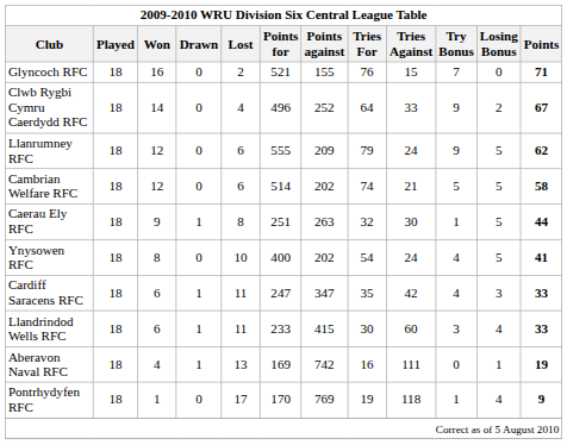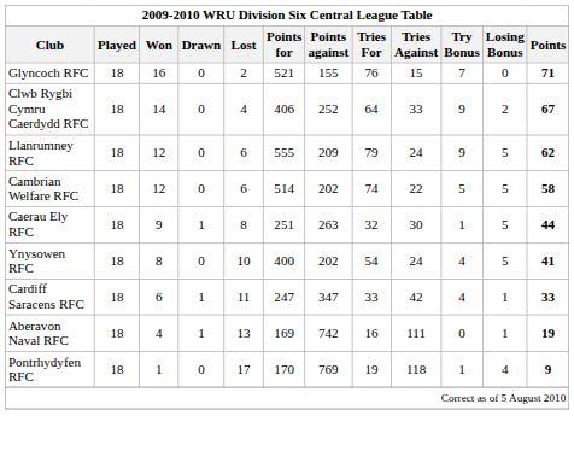 <table class="wikitable" style="float:left; margin-right:15px; text-align: center;">
 <tr>
 <td colspan="12" bgcolor="#FFFFFF" cellpadding="0" cellspacing="0"><strong>2009-2010 WRU Division Six Central League Table</strong></td>
 </tr>
 <tr>
 <th bgcolor="#efefef" width="100">Club</th>
 <th bgcolor="#efefef" width="40">Played</th>
 <th bgcolor="#efefef" width="40">Won</th>
 <th bgcolor="#efefef" width="40">Drawn</th>
 <th bgcolor="#efefef" width="40">Lost</th>
 <th bgcolor="#efefef" width="40">Points for</th>
 <th bgcolor="#efefef" width="40">Points against</th>
 <th bgcolor="#efefef" width="40">Tries For</th>
 <th bgcolor="#efefef" width="40">Tries Against</th>
 <th bgcolor="#efefef" width="40">Try Bonus</th>
 <th bgcolor="#efefef" width="40">Losing Bonus</th>
 <th bgcolor="#efefef" width="40">Points</th>
 </tr>
 <tr bgcolor=#ffffff align=center>
 <td align=left>Glyncoch RFC</td>
 <td>18</td>
 <td>16</td>
 <td>0</td>
 <td>2</td>
 <td>521</td>
 <td>155</td>
 <td>76</td>
 <td>15</td>
 <td>7</td>
 <td>0</td>
 <td><strong>71</strong></td>
 </tr>
 <tr bgcolor=#ffffff align=center>
 <td align=left>Clwb Rygbi Cymru Caerdydd RFC</td>
 <td>18</td>
 <td>14</td>
 <td>0</td>
 <td>4</td>
-<td>496</td>
+<td>406</td>
 <td>252</td>
 <td>64</td>
 <td>33</td>
 <td>9</td>
 <td>2</td>
 <td><strong>67</strong></td>
 </tr>
 <tr bgcolor=#ffffff align=center>
 <td align=left>Llanrumney RFC</td>
 <td>18</td>
 <td>12</td>
 <td>0</td>
 <td>6</td>
 <td>555</td>
 <td>209</td>
 <td>79</td>
 <td>24</td>
 <td>9</td>
 <td>5</td>
 <td><strong>62</strong></td>
 </tr>
 <tr bgcolor=#ffffff align=center>
 <td align=left>Cambrian Welfare RFC</td>
 <td>18</td>
 <td>12</td>
 <td>0</td>
 <td>6</td>
 <td>514</td>
 <td>202</td>
 <td>74</td>
-<td>21</td>
+<td>22</td>
 <td>5</td>
 <td>5</td>
 <td><strong>58</strong></td>
 </tr>
 <tr bgcolor=#ffffff align=center>
 <td align=left>Caerau Ely RFC</td>
 <td>18</td>
 <td>9</td>
 <td>1</td>
 <td>8</td>
 <td>251</td>
 <td>263</td>
 <td>32</td>
 <td>30</td>
 <td>1</td>
 <td>5</td>
 <td><strong>44</strong></td>
 </tr>
 <tr bgcolor=#ffffff align=center>
 <td align=left>Ynysowen RFC</td>
 <td>18</td>
 <td>8</td>
 <td>0</td>
 <td>10</td>
 <td>400</td>
 <td>202</td>
 <td>54</td>
 <td>24</td>
 <td>4</td>
 <td>5</td>
 <td><strong>41</strong></td>
 </tr>
 <tr bgcolor=#ffffff align=center>
 <td align=left>Cardiff Saracens RFC</td>
 <td>18</td>
 <td>6</td>
 <td>1</td>
 <td>11</td>
 <td>247</td>
 <td>347</td>
-<td>35</td>
+<td>33</td>
 <td>42</td>
 <td>4</td>
-<td>3</td>
-<td><strong>33</strong></td>
-</tr>
-<tr bgcolor=#ffffff align=center>
-<td align=left>Llandrindod Wells RFC</td>
-<td>18</td>
-<td>6</td>
 <td>1</td>
-<td>11</td>
-<td>233</td>
-<td>415</td>
-<td>30</td>
-<td>60</td>
-<td>3</td>
-<td>4</td>
 <td><strong>33</strong></td>
 </tr>
 <tr bgcolor=#ffffff align=center>
 <td align=left>Aberavon Naval RFC</td>
 <td>18</td>
 <td>4</td>
 <td>1</td>
 <td>13</td>
 <td>169</td>
 <td>742</td>
 <td>16</td>
 <td>111</td>
 <td>0</td>
 <td>1</td>
 <td><strong>19</strong></td>
 </tr>
 <tr bgcolor=#ffffff align=center>
 <td align=left>Pontrhydyfen RFC</td>
 <td>18</td>
 <td>1</td>
 <td>0</td>
 <td>17</td>
 <td>170</td>
 <td>769</td>
 <td>19</td>
 <td>118</td>
 <td>1</td>
 <td>4</td>
 <td><strong>9</strong></td>
 </tr>
 <tr bgcolor=#ffffff align=center>
 </tr>
 <tr>
 <td colspan="12" align="right" bgcolor="#FFFFFF" cellpadding="0" cellspacing="0"><small>Correct as of 5 August 2010</small></td>
 </tr>
 <tr>
 </tr>
 </table>
